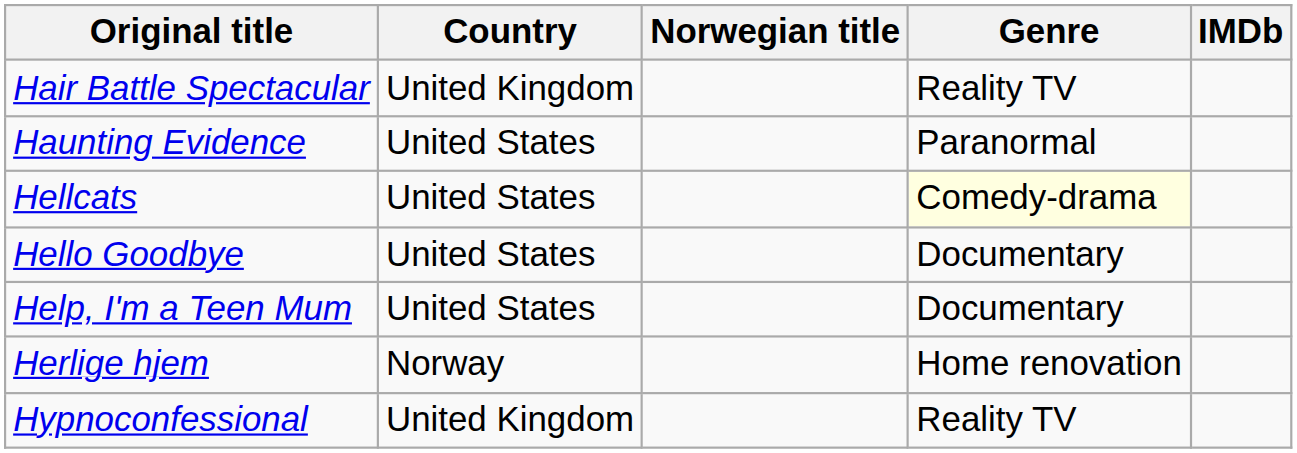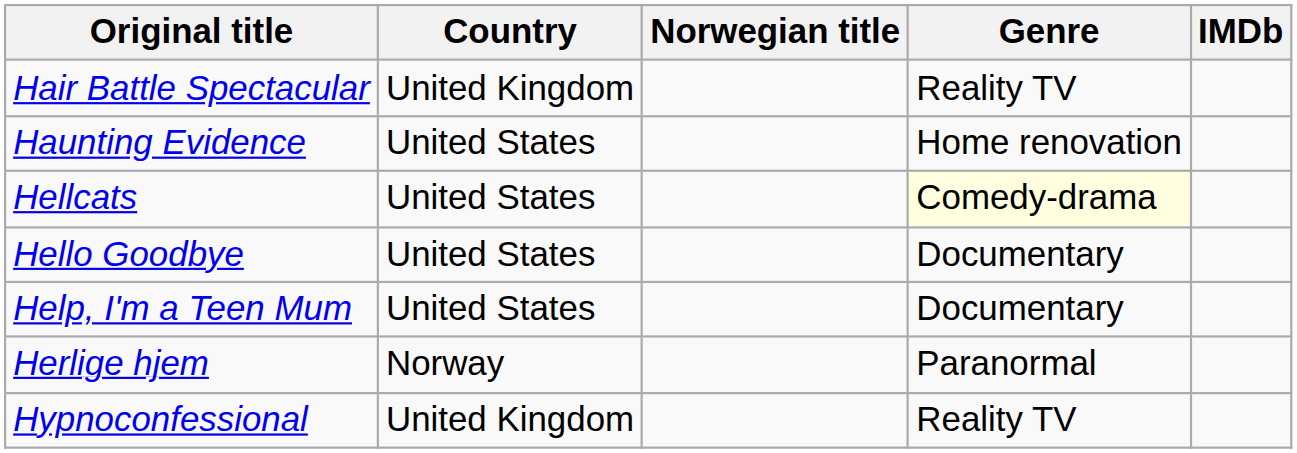 <table class="wikitable">
 <tr>
 <th>Original title</th>
 <th>Country</th>
 <th>Norwegian title</th>
 <th>Genre</th>
 <th>IMDb</th>
 </tr>
 <tr>
 <td><em><a href='#'>Hair Battle Spectacular</a></em></td>
 <td>United Kingdom</td>
 <td></td>
 <td>Reality TV</td>
 <td></td>
 </tr>
 <tr>
 <td><em><a href='#'>Haunting Evidence</a></em></td>
 <td>United States</td>
 <td></td>
-<td>Paranormal</td>
+<td>Home renovation</td>
 <td></td>
 </tr>
 <tr>
 <td><em><a href='#'>Hellcats</a></em></td>
 <td>United States</td>
 <td></td>
 <td style="background: lightyellow;">Comedy-drama</td>
 <td></td>
 </tr>
 <tr>
 <td><em><a href='#'>Hello Goodbye</a></em></td>
 <td>United States</td>
 <td></td>
 <td>Documentary</td>
 <td></td>
 </tr>
 <tr>
 <td><em><a href='#'>Help, I'm a Teen Mum</a></em></td>
 <td>United States</td>
 <td></td>
 <td>Documentary</td>
 <td></td>
 </tr>
 <tr>
 <td><em><a href='#'>Herlige hjem</a></em></td>
 <td>Norway</td>
 <td></td>
-<td>Home renovation</td>
+<td>Paranormal</td>
 <td></td>
 </tr>
 <tr>
 <td><em><a href='#'>Hypnoconfessional</a></em></td>
 <td>United Kingdom</td>
 <td></td>
 <td>Reality TV</td>
 <td></td>
 </tr>
 </table>
